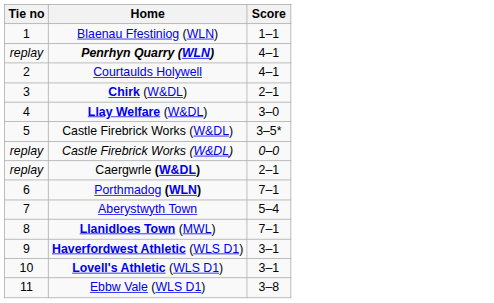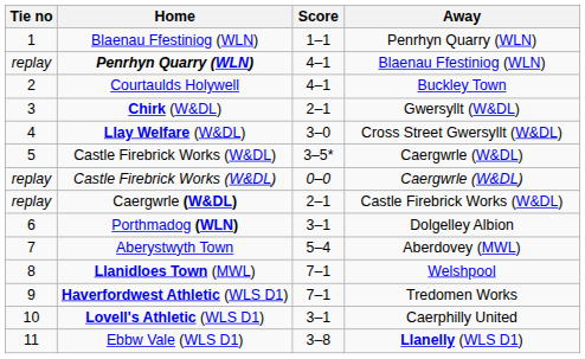 <table class="wikitable" style="text-align:center">
 <tr>
 <th width=50>Tie no</th>
 <th width=250>Home</th>
 <th width=50>Score</th>
+<th width=250>Away</th>
 </tr>
 <tr>
 <td>1</td>
 <td><a href='#'>Blaenau Ffestiniog</a> (<a href='#'>WLN</a>)</td>
 <td>1–1</td>
+<td>Penrhyn Quarry (<a href='#'>WLN</a>)</td>
 </tr>
 <tr>
 <td><em>replay</em></td>
 <td><strong><em>Penrhyn Quarry<strong> (<a href='#'>WLN</a>)<em></td>
 <td></em>4–1<em></td>
+<td></em><a href='#'>Blaenau Ffestiniog</a> (<a href='#'>WLN</a>)<em></td>
 </tr>
 <tr>
 <td>2</td>
 <td></strong><a href='#'>Courtaulds Holywell</a></em></td>
 <td>4–1</td>
+<td><a href='#'>Buckley Town</a></td>
 </tr>
 <tr>
 <td>3</td>
 <td><strong><a href='#'>Chirk</a></strong> (<a href='#'>W&DL</a>)</td>
 <td>2–1</td>
+<td>Gwersyllt (<a href='#'>W&DL</a>)</td>
 </tr>
 <tr>
 <td>4</td>
 <td><strong><a href='#'>Llay Welfare</a></strong> (<a href='#'>W&DL</a>)</td>
 <td>3–0</td>
+<td>Cross Street Gwersyllt (<a href='#'>W&DL</a>)</td>
 </tr>
 <tr>
 <td>5</td>
 <td>Castle Firebrick Works (<a href='#'>W&DL</a>)</td>
 <td>3–5*</td>
+<td>Caergwrle (<a href='#'>W&DL</a>)</td>
 </tr>
 <tr>
 <td><em>replay</em></td>
 <td><em>Castle Firebrick Works (<a href='#'>W&DL</a>)</em></td>
 <td><em>0–0</em></td>
+<td><em>Caergwrle (<a href='#'>W&DL</a>)</em></td>
 </tr>
 <tr>
 <td><em>replay</em></td>
 <td></em></strong>Caergwrle<strong> (<a href='#'>W&DL</a>)<em></td>
 <td></em>2–1<em></td>
+<td></em>Castle Firebrick Works (<a href='#'>W&DL</a>)<em></td>
 </tr>
 <tr>
 <td>6</td>
 <td></strong><a href='#'>Porthmadog</a><strong> (<a href='#'>WLN</a>)</td>
-<td>7–1</td>
+<td>3–1</td>
+<td>Dolgelley Albion</td>
 </tr>
 <tr>
 <td>7</td>
 <td></strong><a href='#'>Aberystwyth Town</a></em></td>
 <td>5–4</td>
+<td>Aberdovey (<a href='#'>MWL</a>)</td>
 </tr>
 <tr>
 <td>8</td>
 <td><strong><a href='#'>Llanidloes Town</a></strong> (<a href='#'>MWL</a>)</td>
 <td>7–1</td>
+<td><a href='#'>Welshpool</a></td>
 </tr>
 <tr>
 <td>9</td>
 <td><strong><a href='#'>Haverfordwest Athletic</a></strong> (<a href='#'>WLS D1</a>)</td>
-<td>3–1</td>
+<td>7–1</td>
+<td>Tredomen Works</td>
 </tr>
 <tr>
 <td>10</td>
 <td><strong><a href='#'>Lovell's Athletic</a></strong> (<a href='#'>WLS D1</a>)</td>
 <td>3–1</td>
+<td>Caerphilly United</td>
 </tr>
 <tr>
 <td>11</td>
 <td><a href='#'>Ebbw Vale</a> (<a href='#'>WLS D1</a>)</td>
 <td>3–8</td>
+<td><strong><a href='#'>Llanelly</a></strong> (<a href='#'>WLS D1</a>)</td>
 </tr>
 </table>
